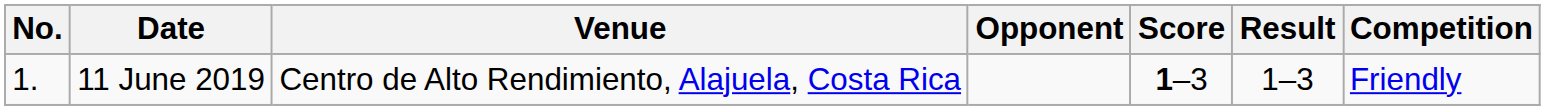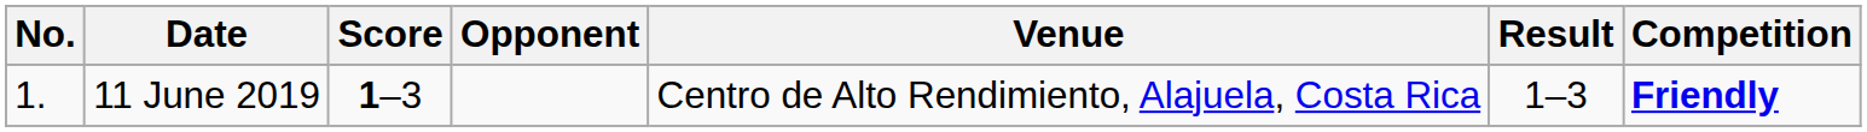 <table class="wikitable" style="font-size:100%;">
 <tr>
 <th>No.</th>
 <th>Date</th>
+<th>Score</th>
+<th>Opponent</th>
 <th>Venue</th>
-<th>Opponent</th>
-<th>Score</th>
 <th>Result</th>
 <th>Competition</th>
 </tr>
 <tr>
 <td>1.</td>
 <td>11 June 2019</td>
+<td align=center><strong>1</strong>–3</td>
+<td></td>
 <td>Centro de Alto Rendimiento, <a href='#'>Alajuela</a>, <a href='#'>Costa Rica</a></td>
-<td></td>
-<td align=center><strong>1</strong>–3</td>
 <td align=center>1–3</td>
-<td><a href='#'>Friendly</a></td>
+<td><strong><a href='#'>Friendly</a></strong></td>
 </tr>
 </table>
